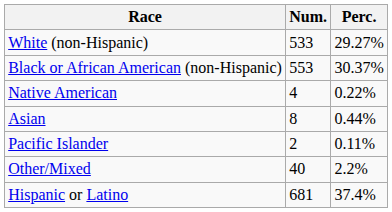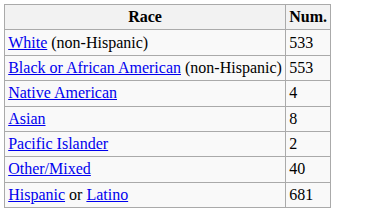 <table class="wikitable">
 <tr>
 <th>Race</th>
 <th>Num.</th>
-<th>Perc.</th>
 </tr>
 <tr>
 <td><a href='#'>White</a> (non-Hispanic)</td>
 <td>533</td>
-<td>29.27%</td>
 </tr>
 <tr>
 <td><a href='#'>Black or African American</a> (non-Hispanic)</td>
 <td>553</td>
-<td>30.37%</td>
 </tr>
 <tr>
 <td><a href='#'>Native American</a></td>
 <td>4</td>
-<td>0.22%</td>
 </tr>
 <tr>
 <td><a href='#'>Asian</a></td>
 <td>8</td>
-<td>0.44%</td>
 </tr>
 <tr>
 <td><a href='#'>Pacific Islander</a></td>
 <td>2</td>
-<td>0.11%</td>
 </tr>
 <tr>
 <td><a href='#'>Other/Mixed</a></td>
 <td>40</td>
-<td>2.2%</td>
 </tr>
 <tr>
 <td><a href='#'>Hispanic</a> or <a href='#'>Latino</a></td>
 <td>681</td>
-<td>37.4%</td>
 </tr>
 </table>
